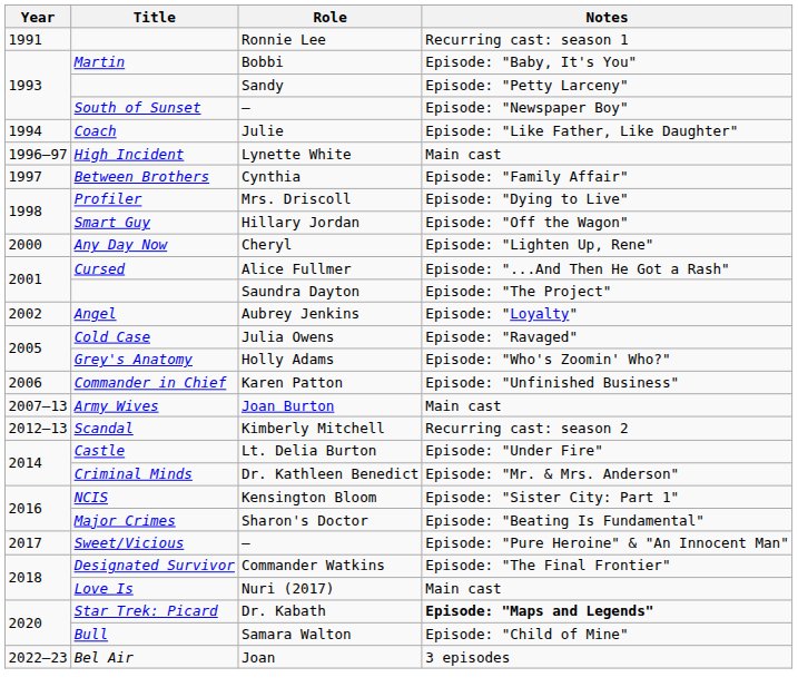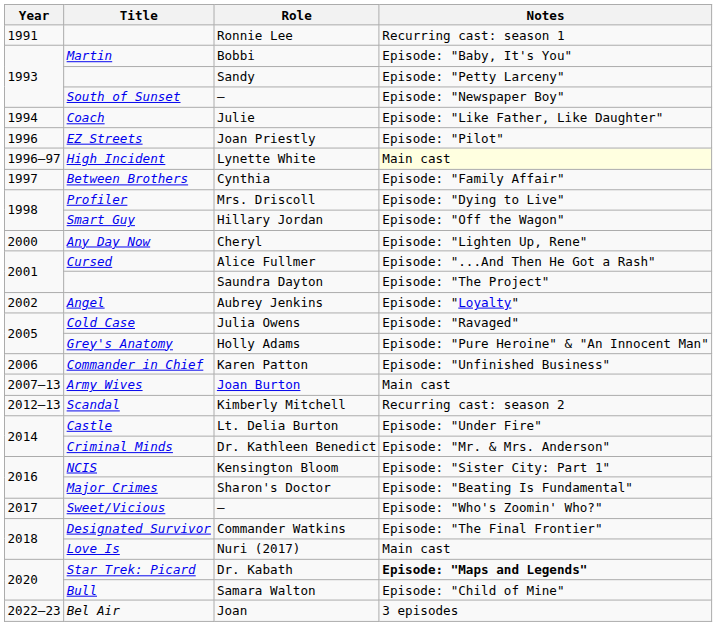 <table class="wikitable sortable">
 <tr>
 <th>Year</th>
 <th>Title</th>
 <th>Role</th>
 <th class="unsortable">Notes</th>
 </tr>
 <tr>
 <td>1991</td>
 <td><em></em></td>
 <td>Ronnie Lee</td>
 <td>Recurring cast: season 1</td>
 </tr>
 <tr>
 <td rowspan="3">1993</td>
 <td><em><a href='#'>Martin</a></em></td>
 <td>Bobbi</td>
 <td>Episode: "Baby, It's You"</td>
 </tr>
 <tr>
 <td><em></em></td>
 <td>Sandy</td>
 <td>Episode: "Petty Larceny"</td>
 </tr>
 <tr>
 <td><em><a href='#'>South of Sunset</a></em></td>
 <td>–</td>
 <td>Episode: "Newspaper Boy"</td>
 </tr>
 <tr>
 <td>1994</td>
 <td><em><a href='#'>Coach</a></em></td>
 <td>Julie</td>
 <td>Episode: "Like Father, Like Daughter"</td>
 </tr>
 <tr>
+<td>1996</td>
+<td><em><a href='#'>EZ Streets</a></em></td>
+<td>Joan Priestly</td>
+<td>Episode: "Pilot"</td>
+</tr>
+<tr>
 <td>1996–97</td>
 <td><em><a href='#'>High Incident</a></em></td>
 <td>Lynette White</td>
-<td>Main cast</td>
+<td style="background: lightyellow;">Main cast</td>
 </tr>
 <tr>
 <td>1997</td>
 <td><em><a href='#'>Between Brothers</a></em></td>
 <td>Cynthia</td>
 <td>Episode: "Family Affair"</td>
 </tr>
 <tr>
 <td rowspan="2">1998</td>
 <td><em><a href='#'>Profiler</a></em></td>
 <td>Mrs. Driscoll</td>
 <td>Episode: "Dying to Live"</td>
 </tr>
 <tr>
 <td><em><a href='#'>Smart Guy</a></em></td>
 <td>Hillary Jordan</td>
 <td>Episode: "Off the Wagon"</td>
 </tr>
 <tr>
 <td>2000</td>
 <td><em><a href='#'>Any Day Now</a></em></td>
 <td>Cheryl</td>
 <td>Episode: "Lighten Up, Rene"</td>
 </tr>
 <tr>
 <td rowspan="2">2001</td>
 <td><em><a href='#'>Cursed</a></em></td>
 <td>Alice Fullmer</td>
 <td>Episode: "...And Then He Got a Rash"</td>
 </tr>
 <tr>
 <td><em></em></td>
 <td>Saundra Dayton</td>
 <td>Episode: "The Project"</td>
 </tr>
 <tr>
 <td>2002</td>
 <td><em><a href='#'>Angel</a></em></td>
 <td>Aubrey Jenkins</td>
 <td>Episode: "<a href='#'>Loyalty</a>"</td>
 </tr>
 <tr>
 <td rowspan="2">2005</td>
 <td><em><a href='#'>Cold Case</a></em></td>
 <td>Julia Owens</td>
 <td>Episode: "Ravaged"</td>
 </tr>
 <tr>
 <td><em><a href='#'>Grey's Anatomy</a></em></td>
 <td>Holly Adams</td>
-<td>Episode: "Who's Zoomin' Who?"</td>
+<td>Episode: "Pure Heroine" & "An Innocent Man"</td>
 </tr>
 <tr>
 <td>2006</td>
 <td><em><a href='#'>Commander in Chief</a></em></td>
 <td>Karen Patton</td>
 <td>Episode: "Unfinished Business"</td>
 </tr>
 <tr>
 <td>2007–13</td>
 <td><em><a href='#'>Army Wives</a></em></td>
 <td><a href='#'>Joan Burton</a></td>
 <td>Main cast</td>
 </tr>
 <tr>
 <td>2012–13</td>
 <td><em><a href='#'>Scandal</a></em></td>
 <td>Kimberly Mitchell</td>
 <td>Recurring cast: season 2</td>
 </tr>
 <tr>
 <td rowspan="2">2014</td>
 <td><em><a href='#'>Castle</a></em></td>
 <td>Lt. Delia Burton</td>
 <td>Episode: "Under Fire"</td>
 </tr>
 <tr>
 <td><em><a href='#'>Criminal Minds</a></em></td>
 <td>Dr. Kathleen Benedict</td>
 <td>Episode: "Mr. & Mrs. Anderson"</td>
 </tr>
 <tr>
 <td rowspan="2">2016</td>
 <td><em><a href='#'>NCIS</a></em></td>
 <td>Kensington Bloom</td>
 <td>Episode: "Sister City: Part 1"</td>
 </tr>
 <tr>
 <td><em><a href='#'>Major Crimes</a></em></td>
 <td>Sharon's Doctor</td>
 <td>Episode: "Beating Is Fundamental"</td>
 </tr>
 <tr>
 <td>2017</td>
 <td><em><a href='#'>Sweet/Vicious</a></em></td>
 <td>–</td>
-<td>Episode: "Pure Heroine" & "An Innocent Man"</td>
+<td>Episode: "Who's Zoomin' Who?"</td>
 </tr>
 <tr>
 <td rowspan="2">2018</td>
 <td><em><a href='#'>Designated Survivor</a></em></td>
 <td>Commander Watkins</td>
 <td>Episode: "The Final Frontier"</td>
 </tr>
 <tr>
 <td><em><a href='#'>Love Is</a></em></td>
 <td>Nuri (2017)</td>
 <td>Main cast</td>
 </tr>
 <tr>
 <td rowspan="2">2020</td>
 <td><em><a href='#'>Star Trek: Picard</a></em></td>
 <td>Dr. Kabath</td>
 <td><strong>Episode: "Maps and Legends"</strong></td>
 </tr>
 <tr>
 <td><em><a href='#'>Bull</a></em></td>
 <td>Samara Walton</td>
 <td>Episode: "Child of Mine"</td>
 </tr>
 <tr>
 <td rowspan="2">2022–23</td>
 <td><em>Bel Air</em></td>
 <td>Joan</td>
 <td>3 episodes</td>
 </tr>
 </table>
